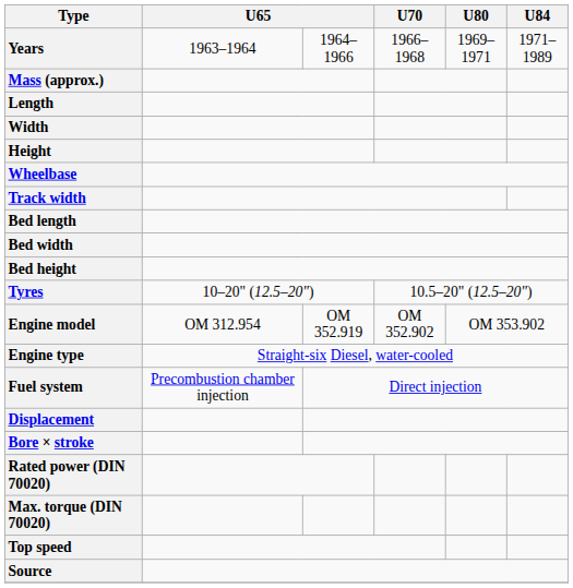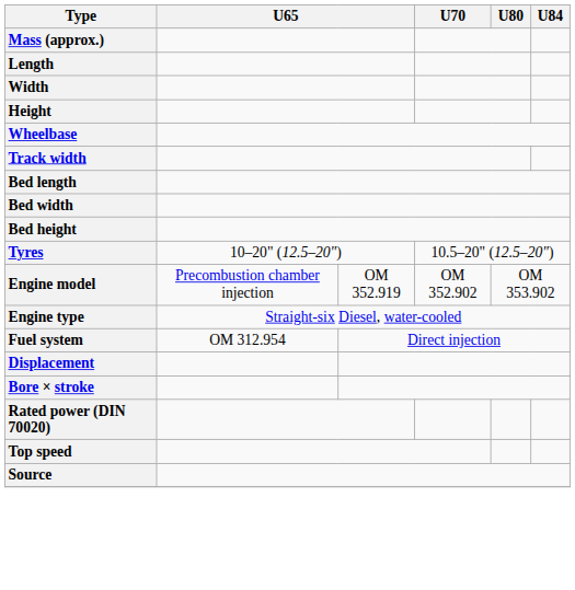 <table class="wikitable">
 <tr>
 <th>Type</th>
 <th colspan="2">U65</th>
 <th>U70</th>
 <th>U80</th>
 <th>U84</th>
-</tr>
-<tr>
-<th style="text-align: left;">Years</th>
-<td style="text-align: center;">1963–1964</td>
-<td style="text-align: center;">1964–1966</td>
-<td style="text-align: center;">1966–1968</td>
-<td style="text-align: center;">1969–1971</td>
-<td style="text-align: center;">1971–1989</td>
 </tr>
 <tr>
 <th style="text-align: left;"><a href='#'>Mass</a> (approx.)</th>
 <td style="text-align: center;" colspan="2"></td>
 <td style="text-align: center;" colspan="2"></td>
 <td></td>
 </tr>
 <tr>
 <th style="text-align: left;">Length</th>
 <td style="text-align: center;" colspan="2"></td>
 <td style="text-align: center;" colspan="2"></td>
 <td style="text-align: center;"></td>
 </tr>
 <tr>
 <th style="text-align: left;">Width</th>
 <td style="text-align: center;" colspan="2"></td>
 <td style="text-align: center;" colspan="2"></td>
 <td style="text-align: center;"></td>
 </tr>
 <tr>
 <th style="text-align: left;">Height</th>
 <td style="text-align: center;" colspan="2"></td>
 <td style="text-align: center;" colspan="2"></td>
 <td style="text-align: center;"></td>
 </tr>
 <tr>
 <th style="text-align: left;"><a href='#'>Wheelbase</a></th>
 <td style="text-align: center;" colspan="5"></td>
 </tr>
 <tr>
 <th style="text-align: left;"><a href='#'>Track width</a></th>
 <td style="text-align: center;" colspan="4"></td>
 <td style="text-align: center;"></td>
 </tr>
 <tr>
 <th style="text-align: left;">Bed length</th>
 <td style="text-align: center;" colspan="5"></td>
 </tr>
 <tr>
 <th style="text-align: left;">Bed width</th>
 <td style="text-align: center;" colspan="5"></td>
 </tr>
 <tr>
 <th style="text-align: left;">Bed height</th>
 <td style="text-align: center;" colspan="5"></td>
 </tr>
 <tr>
 <th style="text-align: left;"><a href='#'>Tyres</a></th>
 <td style="text-align: center;" colspan="2">10–20" (<em>12.5–20"</em>)</td>
 <td style="text-align: center;" colspan="3">10.5–20" (<em>12.5–20"</em>)</td>
 </tr>
 <tr>
 <th style="text-align: left;">Engine model</th>
-<td style="text-align: center;">OM 312.954</td>
+<td style="text-align: center;"><a href='#'>Precombustion chamber</a> injection</td>
 <td style="text-align: center;" colspan="1">OM 352.919</td>
 <td style="text-align: center;" colspan="1">OM 352.902</td>
 <td style="text-align: center;" colspan="2">OM 353.902</td>
 </tr>
 <tr>
 <th style="text-align: left;">Engine type</th>
 <td style="text-align: center;" colspan="5"><a href='#'>Straight-six</a> <a href='#'>Diesel</a>, <a href='#'>water-cooled</a></td>
 </tr>
 <tr>
 <th style="text-align: left;">Fuel system</th>
-<td style="text-align: center;"><a href='#'>Precombustion chamber</a> injection</td>
+<td style="text-align: center;">OM 312.954</td>
 <td style="text-align: center;" colspan="4"><a href='#'>Direct injection</a></td>
 </tr>
 <tr>
 <th style="text-align: left;"><a href='#'>Displacement</a></th>
 <td style="text-align: center;"></td>
 <td style="text-align: center;" colspan="4"></td>
 </tr>
 <tr>
 <th style="text-align: left;"><a href='#'>Bore</a> × <a href='#'>stroke</a></th>
 <td style="text-align: center;"></td>
 <td style="text-align: center;" colspan="4"></td>
 </tr>
 <tr>
 <th style="text-align: left;">Rated power (DIN 70020)</th>
 <td style="text-align: center;" colspan="2"></td>
 <td style="text-align: center;"></td>
 <td style="text-align: center;"></td>
 <td style="text-align: center;"></td>
 </tr>
 <tr>
-<th style="text-align: left;">Max. torque (DIN 70020)</th>
-<td style="text-align: center;"></td>
-<td style="text-align: center;"></td>
-<td style="text-align: center;"></td>
-<td style="text-align: center;"></td>
-<td style="text-align: center;"></td>
-</tr>
-<tr>
 <th style="text-align: left;">Top speed</th>
 <td style="text-align: center;" colspan="3"></td>
 <td style="text-align: center;"></td>
 <td style="text-align: center;"></td>
 </tr>
 <tr>
 <th style="text-align: left;">Source</th>
 <td colspan="5"></td>
 </tr>
 <tr>
 </tr>
 </table>
